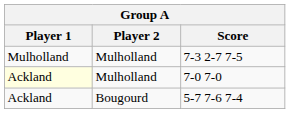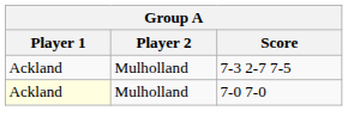 <table class="wikitable">
 <tr>
 <th colspan="3">Group A</th>
 </tr>
 <tr>
 <th width=100>Player 1</th>
 <th width=100>Player 2</th>
 <th width=120>Score</th>
 </tr>
 <tr>
-<td>Mulholland</td>
+<td>Ackland</td>
 <td>Mulholland</td>
 <td>7-3 2-7 7-5</td>
 </tr>
 <tr>
 <td style="background: lightyellow;">Ackland</td>
 <td>Mulholland</td>
 <td>7-0 7-0</td>
 </tr>
-<tr>
-<td>Ackland</td>
-<td>Bougourd</td>
-<td>5-7 7-6 7-4</td>
-</tr>
 </table>
